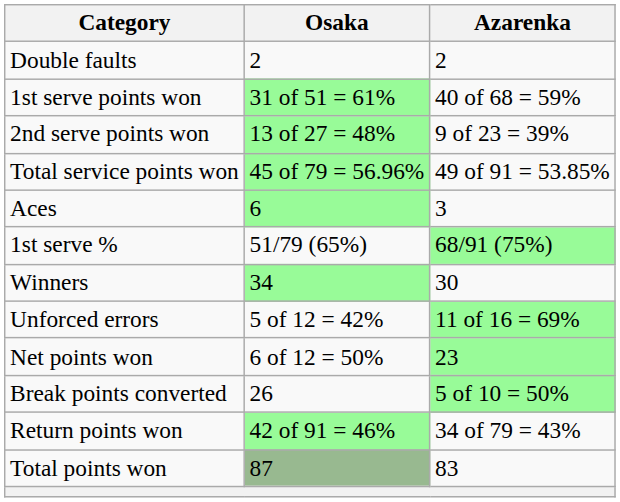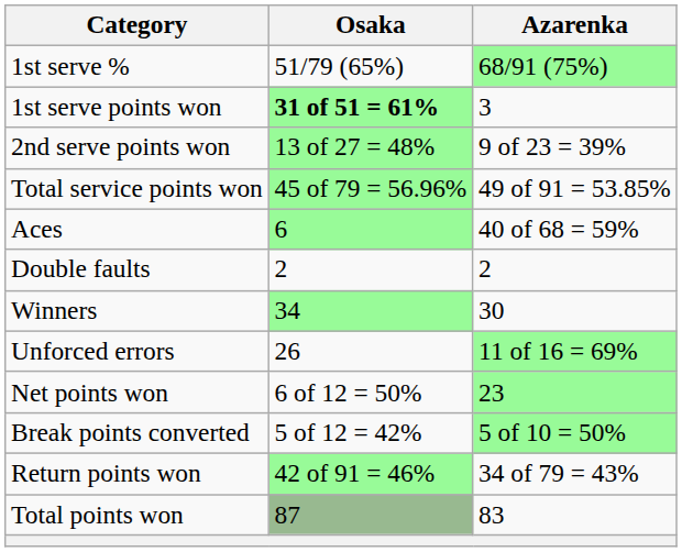 <table class="wikitable">
 <tr>
 <th>Category</th>
 <th> Osaka</th>
 <th> Azarenka</th>
 </tr>
 <tr>
-<td>Double faults</td>
-<td>2</td>
-<td>2</td>
+<td>1st serve %</td>
+<td>51/79 (65%)</td>
+<td bgcolor=98FB98>68/91 (75%)</td>
 </tr>
 <tr>
 <td>1st serve points won</td>
-<td bgcolor=98FB98>31 of 51 = 61%</td>
-<td>40 of 68 = 59%</td>
+<td bgcolor=98FB98><strong>31 of 51 = 61%</strong></td>
+<td>3</td>
 </tr>
 <tr>
 <td>2nd serve points won</td>
 <td bgcolor=98FB98>13 of 27 = 48%</td>
 <td>9 of 23 = 39%</td>
 </tr>
 <tr>
 <td>Total service points won</td>
 <td bgcolor=98FB98>45 of 79 = 56.96%</td>
 <td>49 of 91 = 53.85%</td>
 </tr>
 <tr>
 <td>Aces</td>
 <td bgcolor=98FB98>6</td>
-<td>3</td>
+<td>40 of 68 = 59%</td>
 </tr>
 <tr>
-<td>1st serve %</td>
-<td>51/79 (65%)</td>
-<td bgcolor=98FB98>68/91 (75%)</td>
+<td>Double faults</td>
+<td>2</td>
+<td>2</td>
 </tr>
 <tr>
 <td>Winners</td>
 <td bgcolor=98FB98>34</td>
 <td>30</td>
 </tr>
 <tr>
 <td>Unforced errors</td>
-<td>5 of 12 = 42%</td>
+<td>26</td>
 <td bgcolor=98FB98>11 of 16 = 69%</td>
 </tr>
 <tr>
 <td>Net points won</td>
 <td>6 of 12 = 50%</td>
 <td bgcolor=98FB98>23</td>
 </tr>
 <tr>
 <td>Break points converted</td>
-<td>26</td>
+<td>5 of 12 = 42%</td>
 <td bgcolor=98FB98>5 of 10 = 50%</td>
 </tr>
 <tr>
 <td>Return points won</td>
 <td bgcolor=98FB98>42 of 91 = 46%</td>
 <td>34 of 79 = 43%</td>
 </tr>
 <tr>
 <td>Total points won</td>
 <td bgcolor=98FB989>87</td>
 <td>83</td>
 </tr>
 <tr>
 <th colspan=3></th>
 </tr>
 </table>
